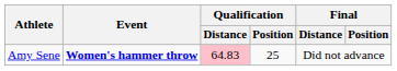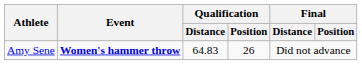 <table class=wikitable style="font-size:90%">
 <tr>
 <th rowspan="2">Athlete</th>
 <th rowspan="2">Event</th>
 <th colspan="2">Qualification</th>
 <th colspan="2">Final</th>
 </tr>
 <tr style="font-size:95%">
 <th>Distance</th>
 <th>Position</th>
 <th>Distance</th>
 <th>Position</th>
 </tr>
 <tr align=center>
 <td align=left><a href='#'>Amy Sene</a></td>
 <td align=left><strong><a href='#'>Women's hammer throw</a></strong></td>
-<td style="background: pink;">64.83</td>
-<td>25</td>
+<td>64.83</td>
+<td>26</td>
 <td colspan=2>Did not advance</td>
 </tr>
 </table>
